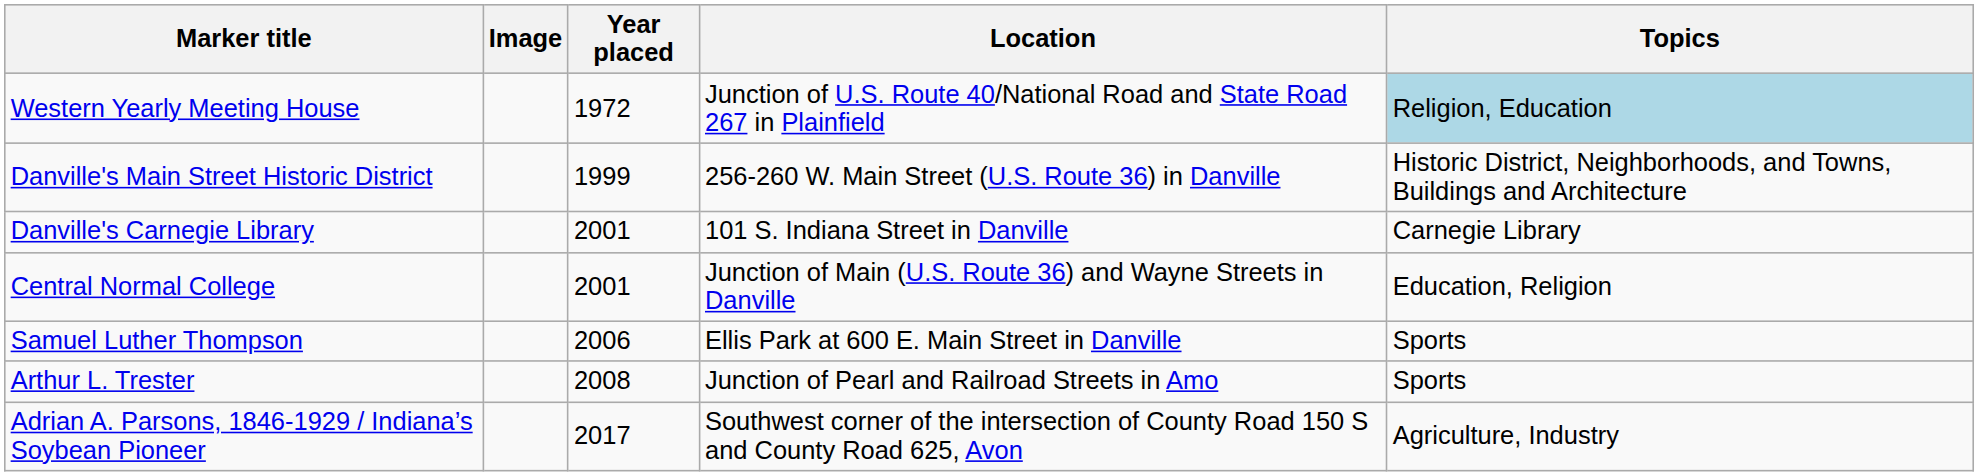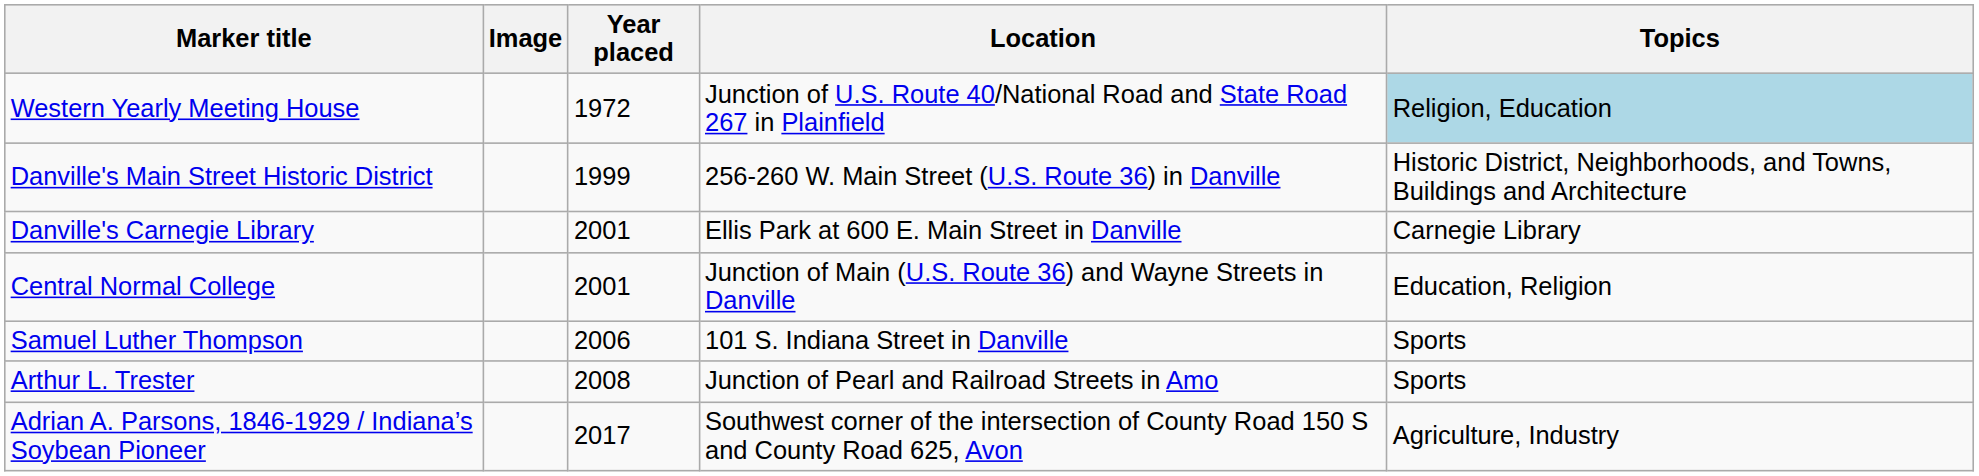 <table class="wikitable sortable" style="width:98%">
 <tr>
 <th>Marker title</th>
 <th class="unsortable">Image</th>
 <th>Year placed</th>
 <th>Location</th>
 <th>Topics</th>
 </tr>
 <tr>
 <td><a href='#'>Western Yearly Meeting House</a></td>
 <td></td>
 <td>1972</td>
 <td>Junction of <a href='#'>U.S. Route 40</a>/National Road and <a href='#'>State Road 267</a> in <a href='#'>Plainfield</a><br><small></small></td>
 <td style="background: lightblue;">Religion, Education</td>
 </tr>
 <tr ->
 <td><a href='#'>Danville's Main Street Historic District</a></td>
 <td></td>
 <td>1999</td>
 <td>256-260 W. Main Street (<a href='#'>U.S. Route 36</a>) in <a href='#'>Danville</a><br><small></small></td>
 <td>Historic District, Neighborhoods, and Towns, Buildings and Architecture</td>
 </tr>
 <tr ->
 <td><a href='#'>Danville's Carnegie Library</a></td>
 <td></td>
 <td>2001</td>
-<td>101 S. Indiana Street in <a href='#'>Danville</a><br><small></small></td>
+<td>Ellis Park at 600 E. Main Street in <a href='#'>Danville</a><br><small></small></td>
 <td>Carnegie Library</td>
 </tr>
 <tr ->
 <td><a href='#'>Central Normal College</a></td>
 <td></td>
 <td>2001</td>
 <td>Junction of Main (<a href='#'>U.S. Route 36</a>) and Wayne Streets in <a href='#'>Danville</a><br><small></small></td>
 <td>Education, Religion</td>
 </tr>
 <tr ->
 <td><a href='#'>Samuel Luther Thompson</a></td>
 <td></td>
 <td>2006</td>
-<td>Ellis Park at 600 E. Main Street in <a href='#'>Danville</a><br><small></small></td>
+<td>101 S. Indiana Street in <a href='#'>Danville</a><br><small></small></td>
 <td>Sports</td>
 </tr>
 <tr ->
 <td><a href='#'>Arthur L. Trester</a></td>
 <td></td>
 <td>2008</td>
 <td>Junction of Pearl and Railroad Streets in <a href='#'>Amo</a><br><small></small></td>
 <td>Sports</td>
 </tr>
 <tr>
 <td><a href='#'>Adrian A. Parsons, 1846-1929 / Indiana’s Soybean Pioneer</a></td>
 <td></td>
 <td>2017</td>
 <td>Southwest corner of the intersection of County Road 150 S and County Road 625, <a href='#'>Avon</a><br><small></small></td>
 <td>Agriculture, Industry</td>
 </tr>
 </table>
